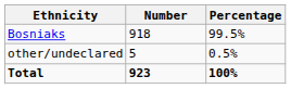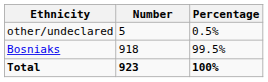 <table class="wikitable">
 <tr>
 <th width="100px">Ethnicity</th>
 <th width="80px">Number</th>
 <th width="80px">Percentage</th>
 </tr>
 <tr>
+<td>other/undeclared</td>
+<td>5</td>
+<td>0.5%</td>
+</tr>
+<tr>
 <td><a href='#'>Bosniaks</a></td>
 <td>918</td>
 <td>99.5%</td>
-</tr>
-<tr>
-<td>other/undeclared</td>
-<td>5</td>
-<td>0.5%</td>
 </tr>
 <tr>
 <td><strong>Total</strong></td>
 <td><strong>923</strong></td>
 <td><strong>100%</strong></td>
 </tr>
 </table>
